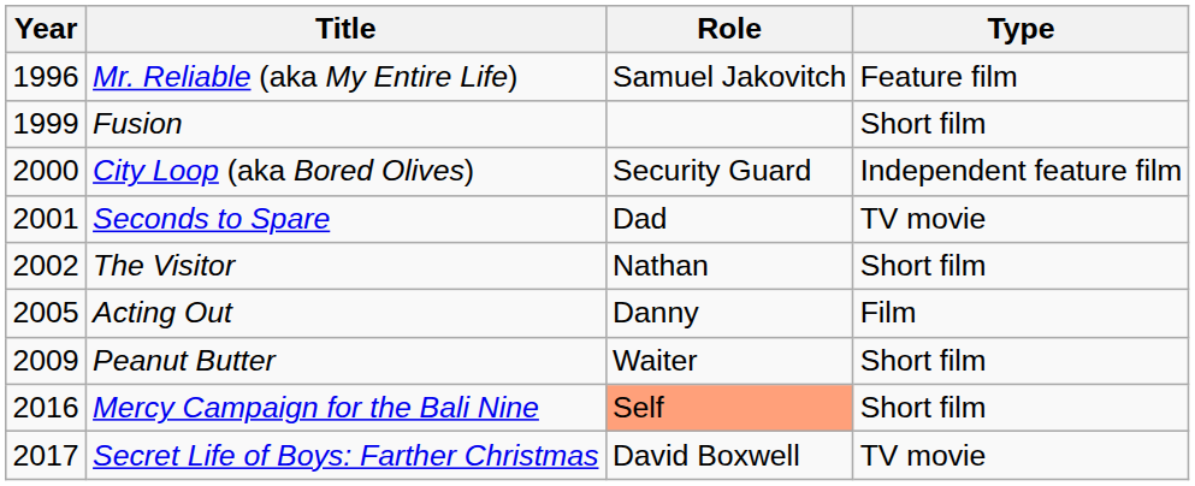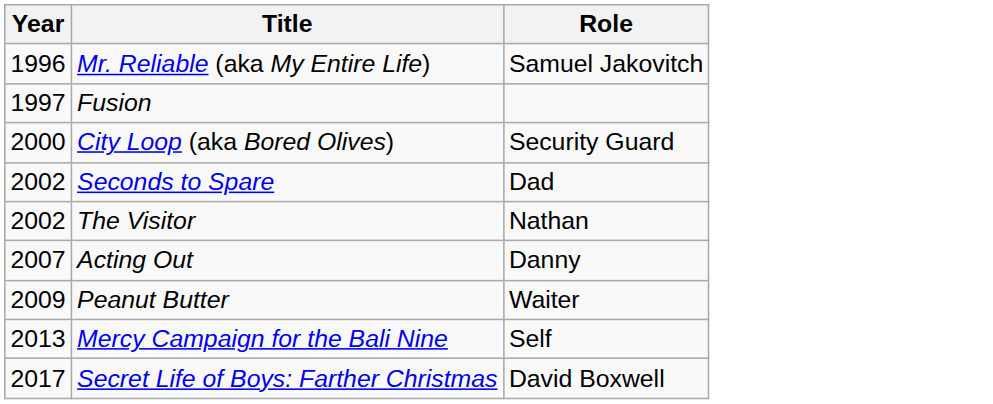 <table class="wikitable">
 <tr>
 <th>Year</th>
 <th>Title</th>
 <th>Role</th>
-<th>Type</th>
 </tr>
 <tr>
 <td>1996</td>
 <td><em><a href='#'>Mr. Reliable</a></em> (aka <em>My Entire Life</em>)</td>
 <td>Samuel Jakovitch</td>
-<td>Feature film</td>
 </tr>
 <tr>
-<td>1999</td>
+<td>1997</td>
 <td><em>Fusion</em></td>
 <td></td>
-<td>Short film</td>
 </tr>
 <tr>
 <td>2000</td>
 <td><em><a href='#'>City Loop</a></em> (aka <em>Bored Olives</em>)</td>
 <td>Security Guard</td>
-<td>Independent feature film</td>
 </tr>
 <tr>
-<td>2001</td>
+<td>2002</td>
 <td><em><a href='#'>Seconds to Spare</a></em></td>
 <td>Dad</td>
-<td>TV movie</td>
 </tr>
 <tr>
 <td>2002</td>
 <td><em>The Visitor</em></td>
 <td>Nathan</td>
-<td>Short film</td>
 </tr>
 <tr>
-<td>2005</td>
+<td>2007</td>
 <td><em>Acting Out</em></td>
 <td>Danny</td>
-<td>Film</td>
 </tr>
 <tr>
 <td>2009</td>
 <td><em>Peanut Butter</em></td>
 <td>Waiter</td>
-<td>Short film</td>
 </tr>
 <tr>
-<td>2016</td>
+<td>2013</td>
 <td><em><a href='#'>Mercy Campaign for the Bali Nine</a></em></td>
-<td style="background: lightsalmon;">Self</td>
-<td>Short film</td>
+<td>Self</td>
 </tr>
 <tr>
 <td>2017</td>
 <td><em><a href='#'>Secret Life of Boys: Farther Christmas</a></em></td>
 <td>David Boxwell</td>
-<td>TV movie</td>
 </tr>
 </table>
